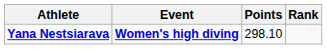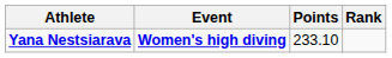 <table class=wikitable style="font-size:90%;">
 <tr>
 <th>Athlete</th>
 <th>Event</th>
 <th>Points</th>
 <th>Rank</th>
 </tr>
 <tr align=center>
 <td align=left><strong><a href='#'>Yana Nestsiarava</a></strong></td>
 <td align=left><strong><a href='#'>Women's high diving</a></strong></td>
-<td>298.10</td>
+<td>233.10</td>
 <td></td>
 </tr>
 </table>
